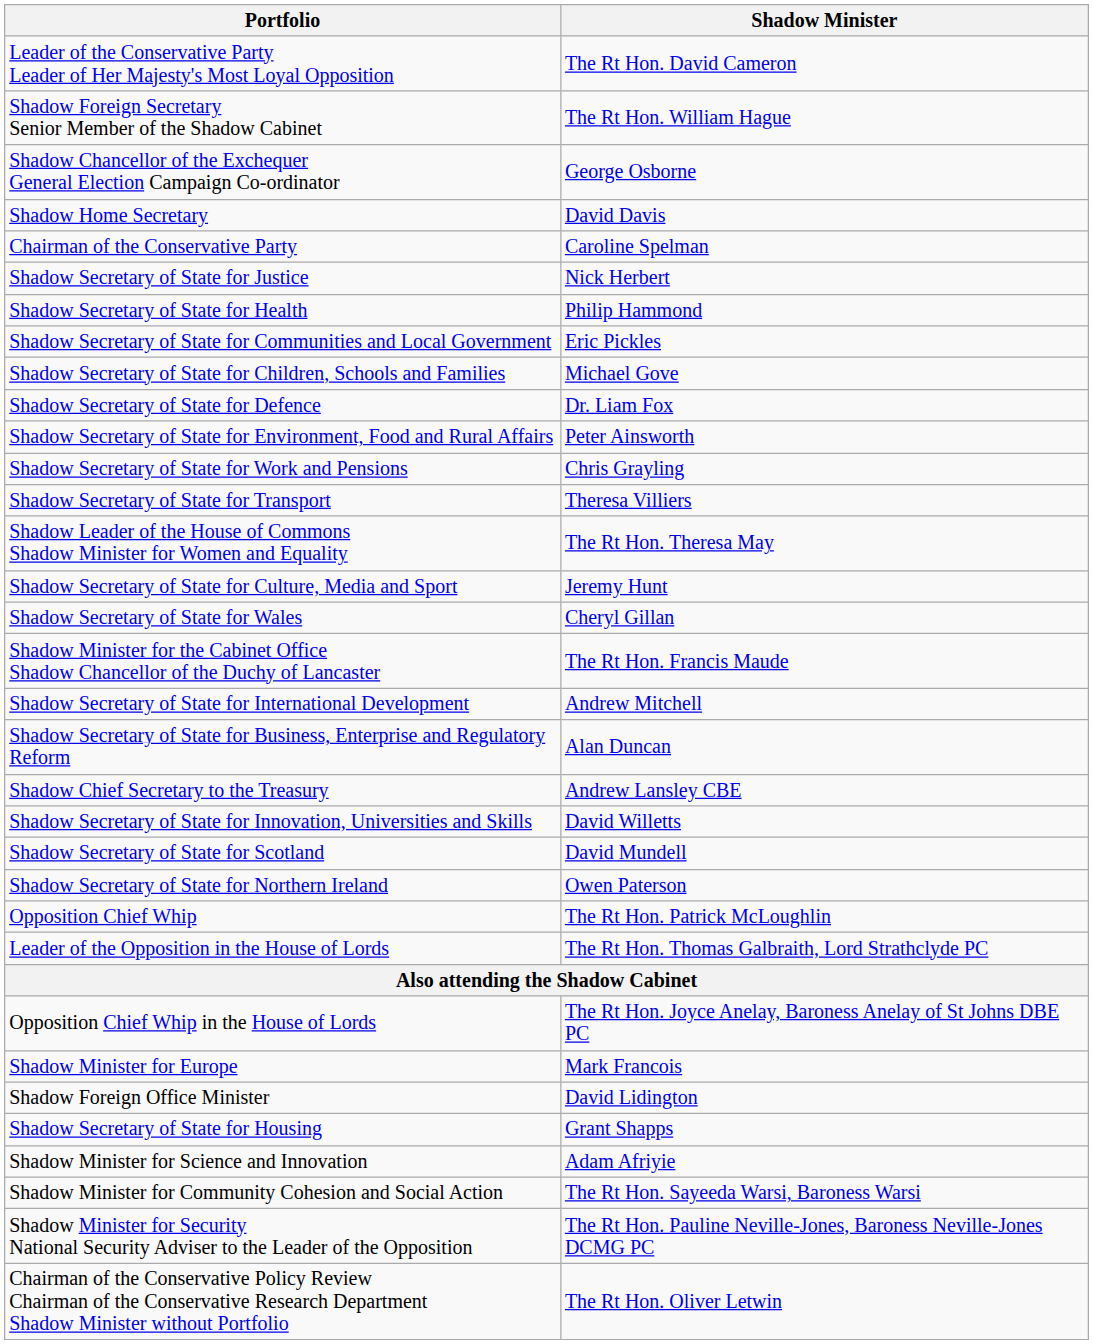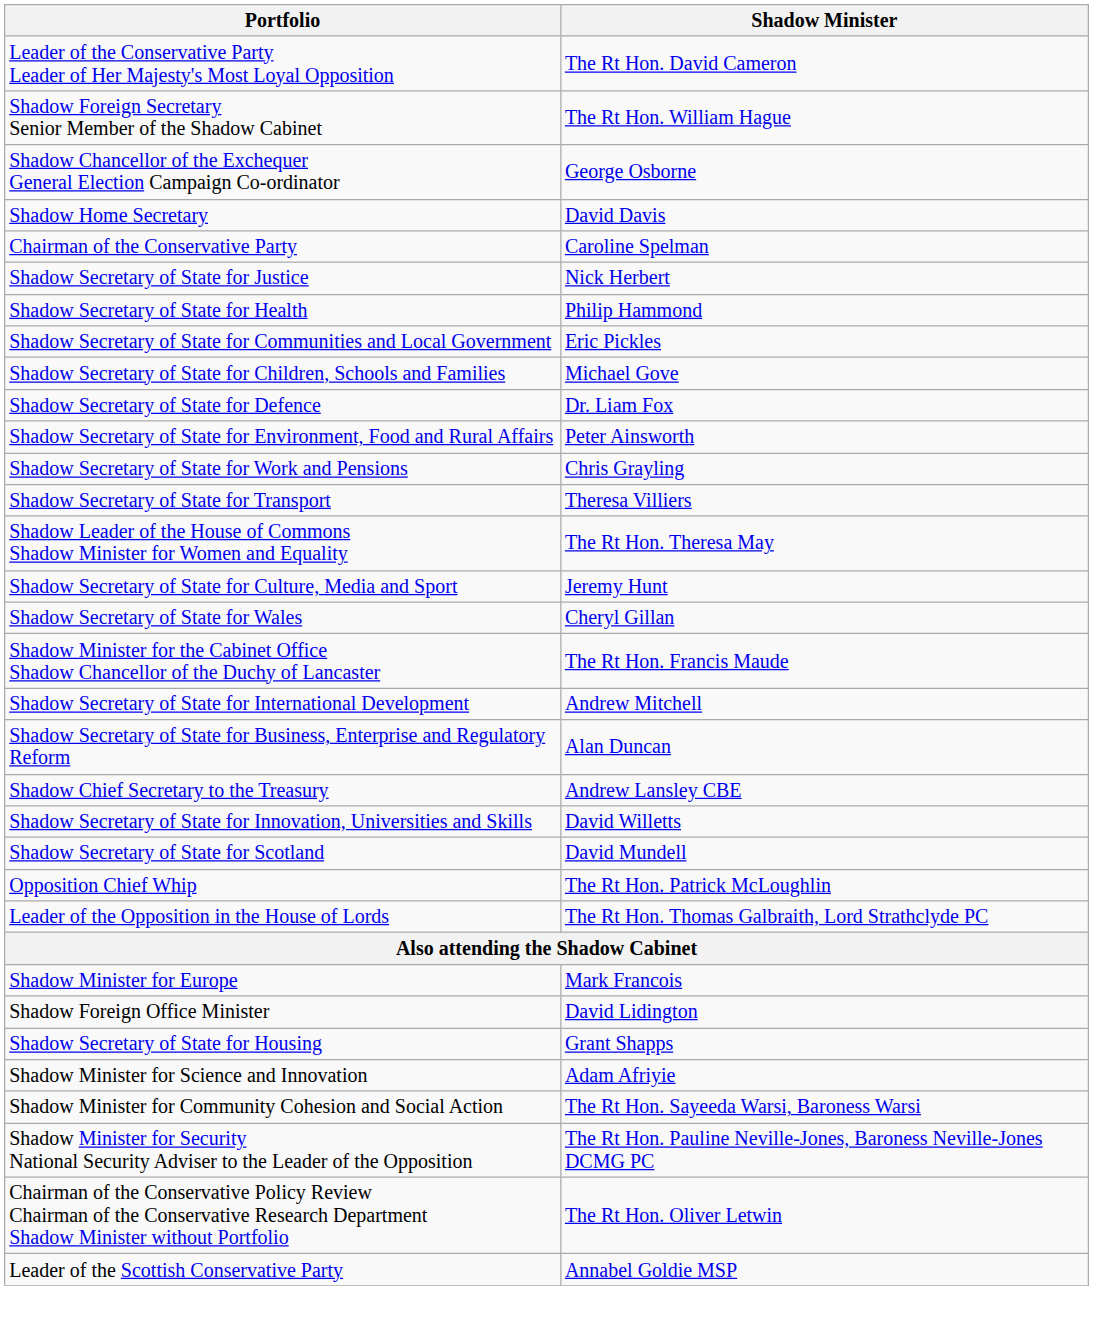 <table class="wikitable">
 <tr>
 <th>Portfolio</th>
 <th>Shadow Minister</th>
 </tr>
 <tr>
 <td><a href='#'>Leader of the Conservative Party</a><br><a href='#'>Leader of Her Majesty's Most Loyal Opposition</a> </td>
 <td><a href='#'>The Rt Hon. David Cameron</a></td>
 </tr>
 <tr>
 <td><a href='#'>Shadow Foreign Secretary</a><br>Senior Member of the Shadow Cabinet</td>
 <td><a href='#'>The Rt Hon. William Hague</a></td>
 </tr>
 <tr>
 <td><a href='#'>Shadow Chancellor of the Exchequer</a><br><a href='#'>General Election</a> Campaign Co-ordinator</td>
 <td><a href='#'>George Osborne</a></td>
 </tr>
 <tr>
 <td><a href='#'>Shadow Home Secretary</a></td>
 <td><a href='#'>David Davis</a></td>
 </tr>
 <tr>
 <td><a href='#'>Chairman of the Conservative Party</a></td>
 <td><a href='#'>Caroline Spelman</a></td>
 </tr>
 <tr>
 <td><a href='#'>Shadow Secretary of State for Justice</a></td>
 <td><a href='#'>Nick Herbert</a></td>
 </tr>
 <tr>
 <td><a href='#'>Shadow Secretary of State for Health</a></td>
 <td><a href='#'>Philip Hammond</a></td>
 </tr>
 <tr>
 <td><a href='#'>Shadow Secretary of State for Communities and Local Government</a></td>
 <td><a href='#'>Eric Pickles</a></td>
 </tr>
 <tr>
 <td><a href='#'>Shadow Secretary of State for Children, Schools and Families</a></td>
 <td><a href='#'>Michael Gove</a></td>
 </tr>
 <tr>
 <td><a href='#'>Shadow Secretary of State for Defence</a></td>
 <td><a href='#'>Dr. Liam Fox</a></td>
 </tr>
 <tr>
 <td><a href='#'>Shadow Secretary of State for Environment, Food and Rural Affairs</a></td>
 <td><a href='#'>Peter Ainsworth</a></td>
 </tr>
 <tr>
 <td><a href='#'>Shadow Secretary of State for Work and Pensions</a></td>
 <td><a href='#'>Chris Grayling</a></td>
 </tr>
 <tr>
 <td><a href='#'>Shadow Secretary of State for Transport</a></td>
 <td><a href='#'>Theresa Villiers</a></td>
 </tr>
 <tr>
 <td><a href='#'>Shadow Leader of the House of Commons</a><br><a href='#'>Shadow Minister for Women and Equality</a></td>
 <td><a href='#'>The Rt Hon. Theresa May</a></td>
 </tr>
 <tr>
 <td><a href='#'>Shadow Secretary of State for Culture, Media and Sport</a></td>
 <td><a href='#'>Jeremy Hunt</a></td>
 </tr>
 <tr>
 <td><a href='#'>Shadow Secretary of State for Wales</a></td>
 <td><a href='#'>Cheryl Gillan</a></td>
 </tr>
 <tr>
 <td><a href='#'>Shadow Minister for the Cabinet Office</a><br><a href='#'>Shadow Chancellor of the Duchy of Lancaster</a></td>
 <td><a href='#'>The Rt Hon. Francis Maude</a></td>
 </tr>
 <tr>
 <td><a href='#'>Shadow Secretary of State for International Development</a></td>
 <td><a href='#'>Andrew Mitchell</a></td>
 </tr>
 <tr>
 <td><a href='#'>Shadow Secretary of State for Business, Enterprise and Regulatory Reform</a></td>
 <td><a href='#'>Alan Duncan</a></td>
 </tr>
 <tr>
 <td><a href='#'>Shadow Chief Secretary to the Treasury</a></td>
 <td><a href='#'>Andrew Lansley CBE</a></td>
 </tr>
 <tr>
 <td><a href='#'>Shadow Secretary of State for Innovation, Universities and Skills</a></td>
 <td><a href='#'>David Willetts</a></td>
 </tr>
 <tr>
 <td><a href='#'>Shadow Secretary of State for Scotland</a></td>
 <td><a href='#'>David Mundell</a></td>
 </tr>
 <tr>
-<td><a href='#'>Shadow Secretary of State for Northern Ireland</a></td>
-<td><a href='#'>Owen Paterson</a></td>
-</tr>
-<tr>
 <td><a href='#'>Opposition Chief Whip</a></td>
 <td><a href='#'>The Rt Hon. Patrick McLoughlin</a></td>
 </tr>
 <tr>
 <td><a href='#'>Leader of the Opposition in the House of Lords</a></td>
 <td><a href='#'>The Rt Hon. Thomas Galbraith, Lord Strathclyde PC</a></td>
 </tr>
 <tr>
 <th colspan=2>Also attending the Shadow Cabinet</th>
-</tr>
-<tr>
-<td>Opposition <a href='#'>Chief Whip</a> in the <a href='#'>House of Lords</a></td>
-<td><a href='#'>The Rt Hon. Joyce Anelay, Baroness Anelay of St Johns DBE PC</a></td>
 </tr>
 <tr>
 <td><a href='#'>Shadow Minister for Europe</a></td>
 <td><a href='#'>Mark Francois</a></td>
 </tr>
 <tr>
 <td>Shadow Foreign Office Minister</td>
 <td><a href='#'>David Lidington</a></td>
 </tr>
 <tr>
 <td><a href='#'>Shadow Secretary of State for Housing</a></td>
 <td><a href='#'>Grant Shapps</a></td>
 </tr>
 <tr>
 <td>Shadow Minister for Science and Innovation</td>
 <td><a href='#'>Adam Afriyie</a></td>
 </tr>
 <tr>
 <td>Shadow Minister for Community Cohesion and Social Action</td>
 <td><a href='#'>The Rt Hon. Sayeeda Warsi, Baroness Warsi</a></td>
 </tr>
 <tr>
 <td>Shadow <a href='#'>Minister for Security</a><br>National Security Adviser to the Leader of the Opposition</td>
 <td><a href='#'>The Rt Hon. Pauline Neville-Jones, Baroness Neville-Jones DCMG PC</a></td>
 </tr>
 <tr>
 <td>Chairman of the Conservative Policy Review<br>Chairman of the Conservative Research Department<br><a href='#'>Shadow Minister without Portfolio</a></td>
 <td><a href='#'>The Rt Hon. Oliver Letwin</a></td>
 </tr>
+<tr>
+<td>Leader of the <a href='#'>Scottish Conservative Party</a></td>
+<td><a href='#'>Annabel Goldie MSP</a></td>
+</tr>
 </table>
